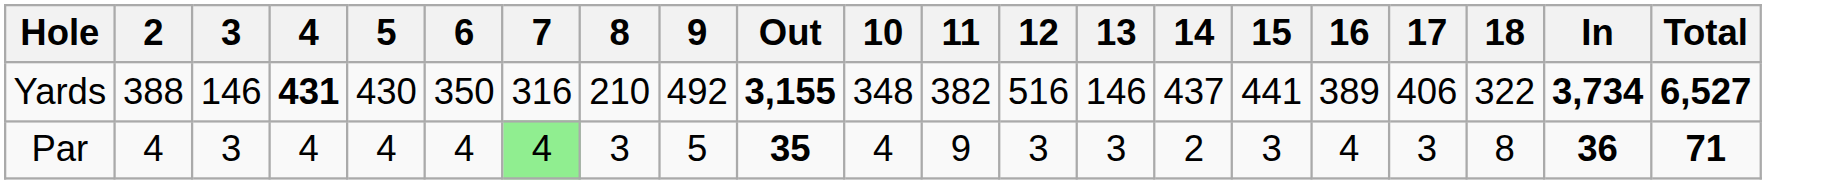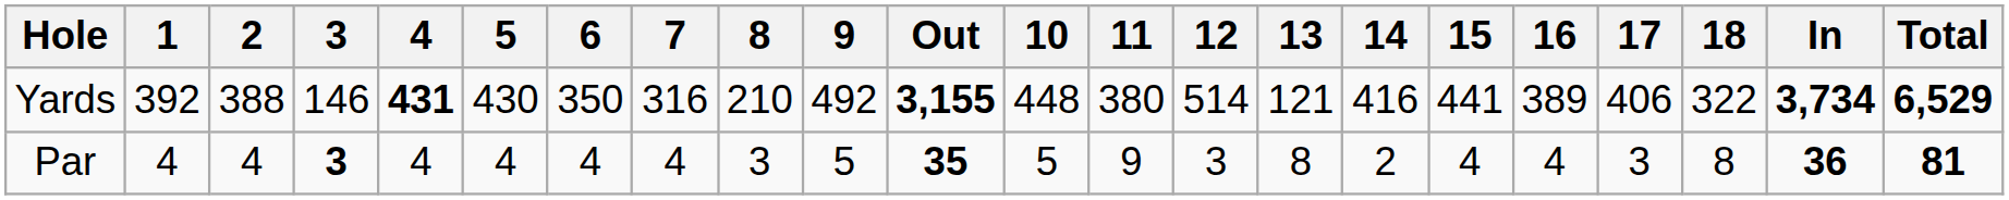 <table class="wikitable" style="text-align:center">
 <tr>
 <th align="left">Hole</th>
+<th>1</th>
 <th>2</th>
 <th>3</th>
 <th>4</th>
 <th>5</th>
 <th>6</th>
 <th>7</th>
 <th>8</th>
 <th>9</th>
 <th>Out</th>
 <th>10</th>
 <th>11</th>
 <th>12</th>
 <th>13</th>
 <th>14</th>
 <th>15</th>
 <th>16</th>
 <th>17</th>
 <th>18</th>
 <th>In</th>
 <th>Total</th>
 </tr>
 <tr>
 <td align="center">Yards</td>
+<td>392</td>
 <td>388</td>
 <td>146</td>
 <td><strong>431</strong></td>
 <td>430</td>
 <td>350</td>
 <td>316</td>
 <td>210</td>
 <td>492</td>
 <td><strong>3,155</strong></td>
-<td>348</td>
-<td>382</td>
-<td>516</td>
-<td>146</td>
-<td>437</td>
+<td>448</td>
+<td>380</td>
+<td>514</td>
+<td>121</td>
+<td>416</td>
 <td>441</td>
 <td>389</td>
 <td>406</td>
 <td>322</td>
 <td><strong>3,734</strong></td>
-<td><strong>6,527</strong></td>
+<td><strong>6,529</strong></td>
 </tr>
 <tr>
 <td align="center">Par</td>
 <td>4</td>
-<td>3</td>
+<td>4</td>
+<td><strong>3</strong></td>
 <td>4</td>
 <td>4</td>
 <td>4</td>
-<td style="background: lightgreen;">4</td>
+<td>4</td>
 <td>3</td>
 <td>5</td>
 <td><strong>35</strong></td>
-<td>4</td>
+<td>5</td>
 <td>9</td>
 <td>3</td>
-<td>3</td>
+<td>8</td>
 <td>2</td>
-<td>3</td>
+<td>4</td>
 <td>4</td>
 <td>3</td>
 <td>8</td>
 <td><strong>36</strong></td>
-<td><strong>71</strong></td>
+<td><strong>81</strong></td>
 </tr>
 </table>
